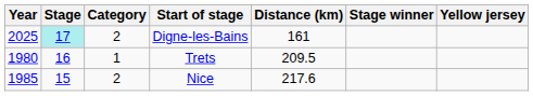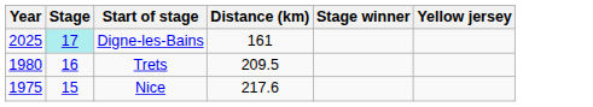 <table class="wikitable" style="text-align: center;">
 <tr>
 <th>Year</th>
 <th>Stage</th>
-<th>Category</th>
 <th>Start of stage</th>
 <th>Distance (km)</th>
 <th>Stage winner</th>
 <th>Yellow jersey</th>
 </tr>
 <tr>
 <td><a href='#'>2025</a></td>
 <td style="background: paleturquoise;"><a href='#'>17</a></td>
-<td>2</td>
 <td><a href='#'>Digne-les-Bains</a></td>
 <td>161</td>
 <td align=left></td>
 <td align=left></td>
 </tr>
 <tr>
 <td><a href='#'>1980</a></td>
 <td><a href='#'>16</a></td>
-<td>1</td>
 <td><a href='#'>Trets</a></td>
 <td>209.5</td>
 <td align=left></td>
 <td align=left></td>
 </tr>
 <tr>
-<td><a href='#'>1985</a></td>
+<td><a href='#'>1975</a></td>
 <td><a href='#'>15</a></td>
-<td>2</td>
 <td><a href='#'>Nice</a></td>
 <td>217.6</td>
 <td align=left></td>
 <td align=left></td>
 </tr>
 </table>
